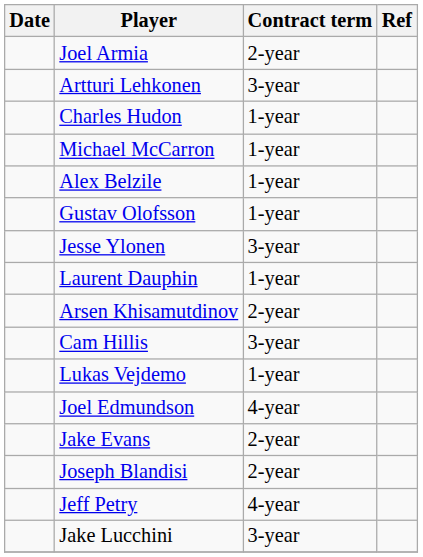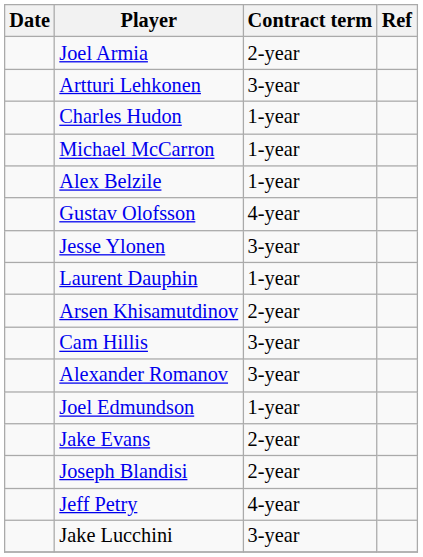 <table class="wikitable">
 <tr>
 <th>Date</th>
 <th>Player</th>
 <th>Contract term</th>
 <th>Ref</th>
 </tr>
 <tr>
 <td></td>
 <td><a href='#'>Joel Armia</a></td>
 <td>2-year</td>
 <td></td>
 </tr>
 <tr>
 <td></td>
 <td><a href='#'>Artturi Lehkonen</a></td>
 <td>3-year</td>
 <td></td>
 </tr>
 <tr>
 <td></td>
 <td><a href='#'>Charles Hudon</a></td>
 <td>1-year</td>
 <td></td>
 </tr>
 <tr>
 <td></td>
 <td><a href='#'>Michael McCarron</a></td>
 <td>1-year</td>
 <td></td>
 </tr>
 <tr>
 <td></td>
 <td><a href='#'>Alex Belzile</a></td>
 <td>1-year</td>
 <td></td>
 </tr>
 <tr>
 <td></td>
 <td><a href='#'>Gustav Olofsson</a></td>
-<td>1-year</td>
+<td>4-year</td>
 <td></td>
 </tr>
 <tr>
 <td></td>
 <td><a href='#'>Jesse Ylonen</a></td>
 <td>3-year</td>
 <td></td>
 </tr>
 <tr>
 <td></td>
 <td><a href='#'>Laurent Dauphin</a></td>
 <td>1-year</td>
 <td></td>
 </tr>
 <tr>
 <td></td>
 <td><a href='#'>Arsen Khisamutdinov</a></td>
 <td>2-year</td>
 <td></td>
 </tr>
 <tr>
 <td></td>
 <td><a href='#'>Cam Hillis</a></td>
 <td>3-year</td>
 <td></td>
 </tr>
 <tr>
 <td></td>
-<td><a href='#'>Lukas Vejdemo</a></td>
-<td>1-year</td>
+<td><a href='#'>Alexander Romanov</a></td>
+<td>3-year</td>
 <td></td>
 </tr>
 <tr>
 <td></td>
 <td><a href='#'>Joel Edmundson</a></td>
-<td>4-year</td>
+<td>1-year</td>
 <td></td>
 </tr>
 <tr>
 <td></td>
 <td><a href='#'>Jake Evans</a></td>
 <td>2-year</td>
 <td></td>
 </tr>
 <tr>
 <td></td>
 <td><a href='#'>Joseph Blandisi</a></td>
 <td>2-year</td>
 <td></td>
 </tr>
 <tr>
 <td></td>
 <td><a href='#'>Jeff Petry</a></td>
 <td>4-year</td>
 <td></td>
 </tr>
 <tr>
 <td></td>
 <td>Jake Lucchini</td>
 <td>3-year</td>
 <td></td>
 </tr>
 <tr>
 </tr>
 </table>
